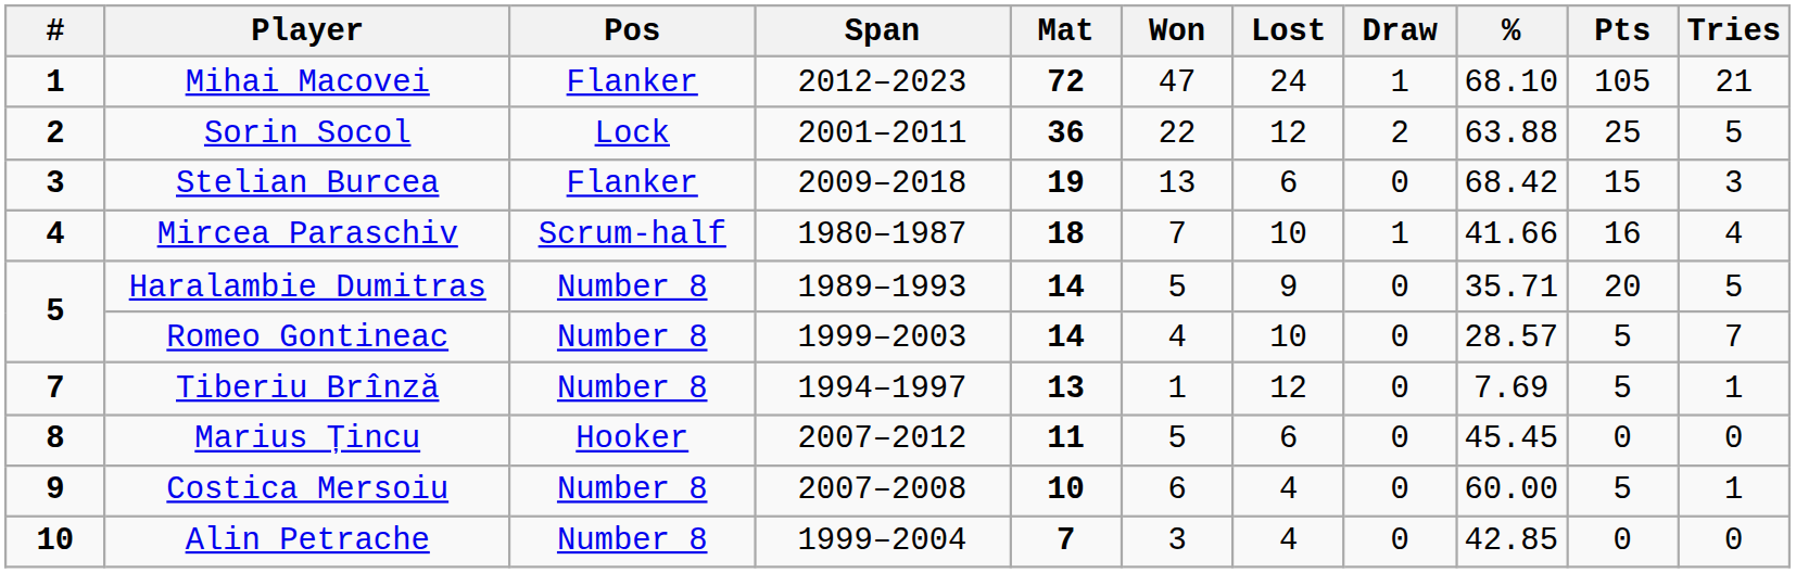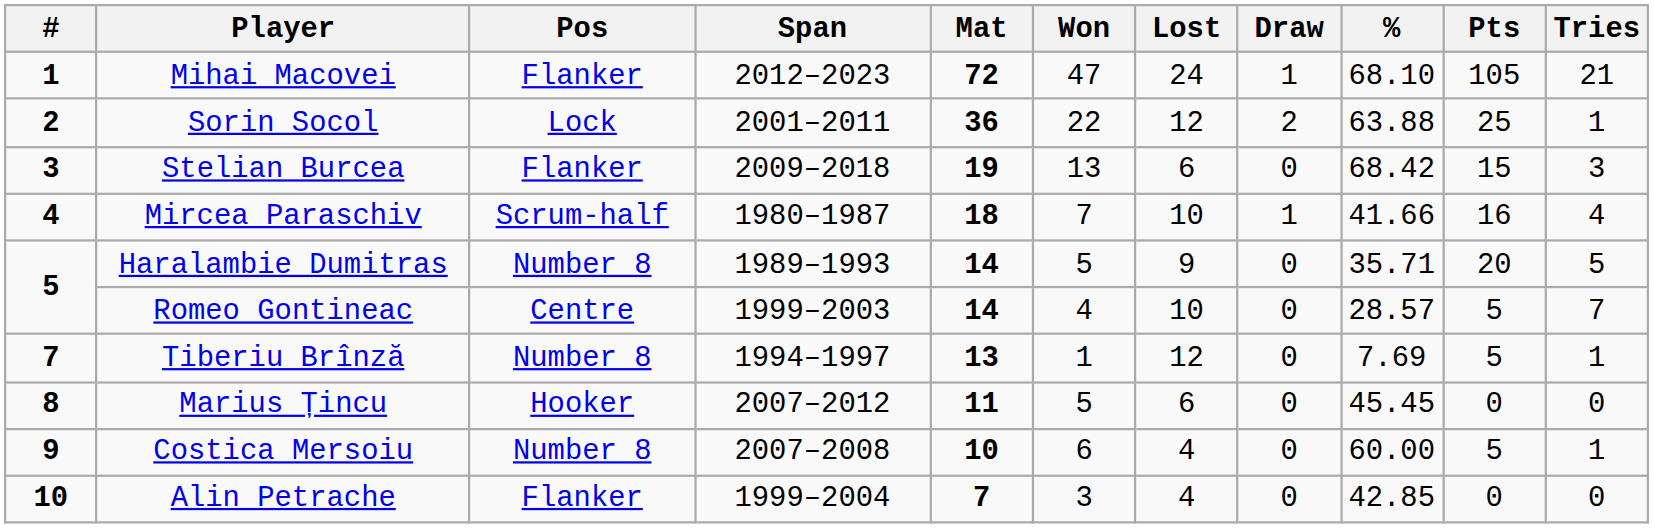 <table class="wikitable" style="font-size:100%; text-align:center;">
 <tr>
 <th style="width:35px;">#</th>
 <th style="width:162px;">Player</th>
 <th style="width:95px;">Pos</th>
 <th style="width:100px;">Span</th>
 <th style="width:40px;">Mat</th>
 <th style="width:40px;">Won</th>
 <th style="width:40px;">Lost</th>
 <th style="width:40px;">Draw</th>
 <th style="width:40px;">%</th>
 <th style="width:40px;">Pts</th>
 <th style="width:40px;">Tries</th>
 </tr>
 <tr>
 <td><strong>1</strong></td>
 <td><a href='#'>Mihai Macovei</a></td>
 <td><a href='#'>Flanker</a></td>
 <td>2012–2023</td>
 <td><strong>72</strong></td>
 <td>47</td>
 <td>24</td>
 <td>1</td>
 <td>68.10</td>
 <td>105</td>
 <td>21</td>
 </tr>
 <tr>
 <td><strong>2</strong></td>
 <td><a href='#'>Sorin Socol</a></td>
 <td><a href='#'>Lock</a></td>
 <td>2001–2011</td>
 <td><strong>36</strong></td>
 <td>22</td>
 <td>12</td>
 <td>2</td>
 <td>63.88</td>
 <td>25</td>
-<td>5</td>
+<td>1</td>
 </tr>
 <tr>
 <td><strong>3</strong></td>
 <td><a href='#'>Stelian Burcea</a></td>
 <td><a href='#'>Flanker</a></td>
 <td>2009–2018</td>
 <td><strong>19</strong></td>
 <td>13</td>
 <td>6</td>
 <td>0</td>
 <td>68.42</td>
 <td>15</td>
 <td>3</td>
 </tr>
 <tr>
 <td><strong>4</strong></td>
 <td><a href='#'>Mircea Paraschiv</a></td>
 <td><a href='#'>Scrum-half</a></td>
 <td>1980–1987</td>
 <td><strong>18</strong></td>
 <td>7</td>
 <td>10</td>
 <td>1</td>
 <td>41.66</td>
 <td>16</td>
 <td>4</td>
 </tr>
 <tr>
 <td rowspan="2"><strong>5</strong></td>
 <td><a href='#'>Haralambie Dumitras</a></td>
 <td><a href='#'>Number 8</a></td>
 <td>1989–1993</td>
 <td><strong>14</strong></td>
 <td>5</td>
 <td>9</td>
 <td>0</td>
 <td>35.71</td>
 <td>20</td>
 <td>5</td>
 </tr>
 <tr>
 <td><a href='#'>Romeo Gontineac</a></td>
-<td><a href='#'>Number 8</a></td>
+<td><a href='#'>Centre</a></td>
 <td>1999–2003</td>
 <td><strong>14</strong></td>
 <td>4</td>
 <td>10</td>
 <td>0</td>
 <td>28.57</td>
 <td>5</td>
 <td>7</td>
 </tr>
 <tr>
 <td><strong>7</strong></td>
 <td><a href='#'>Tiberiu Brînză</a></td>
 <td><a href='#'>Number 8</a></td>
 <td>1994–1997</td>
 <td><strong>13</strong></td>
 <td>1</td>
 <td>12</td>
 <td>0</td>
 <td>7.69</td>
 <td>5</td>
 <td>1</td>
 </tr>
 <tr>
 <td><strong>8</strong></td>
 <td><a href='#'>Marius Țincu</a></td>
 <td><a href='#'>Hooker</a></td>
 <td>2007–2012</td>
 <td><strong>11</strong></td>
 <td>5</td>
 <td>6</td>
 <td>0</td>
 <td>45.45</td>
 <td>0</td>
 <td>0</td>
 </tr>
 <tr>
 <td><strong>9</strong></td>
 <td><a href='#'>Costica Mersoiu</a></td>
 <td><a href='#'>Number 8</a></td>
 <td>2007–2008</td>
 <td><strong>10</strong></td>
 <td>6</td>
 <td>4</td>
 <td>0</td>
 <td>60.00</td>
 <td>5</td>
 <td>1</td>
 </tr>
 <tr>
 <td><strong>10</strong></td>
 <td><a href='#'>Alin Petrache</a></td>
-<td><a href='#'>Number 8</a></td>
+<td><a href='#'>Flanker</a></td>
 <td>1999–2004</td>
 <td><strong>7</strong></td>
 <td>3</td>
 <td>4</td>
 <td>0</td>
 <td>42.85</td>
 <td>0</td>
 <td>0</td>
 </tr>
 </table>
